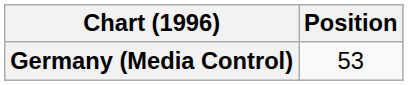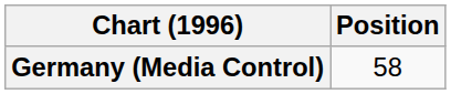 <table class="wikitable plainrowheaders" style="text-align:center">
 <tr>
 <th scope="col">Chart (1996)</th>
 <th scope="col">Position</th>
 </tr>
 <tr>
 <th scope="row">Germany (Media Control)</th>
-<td>53</td>
+<td>58</td>
 </tr>
 </table>
